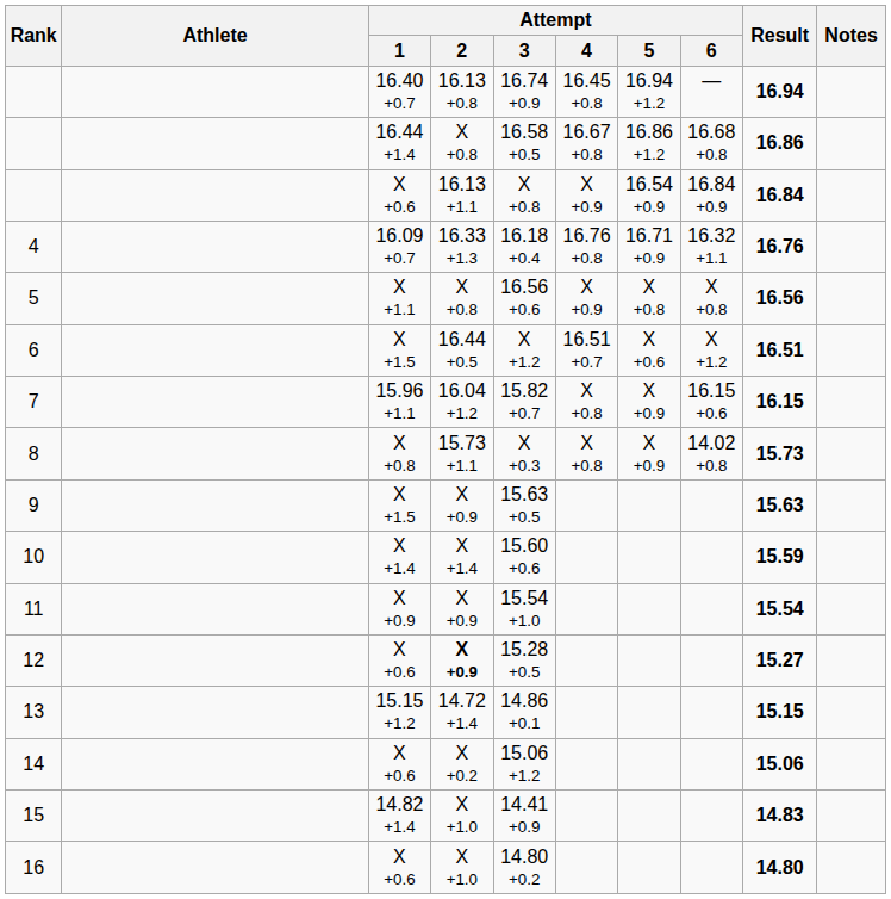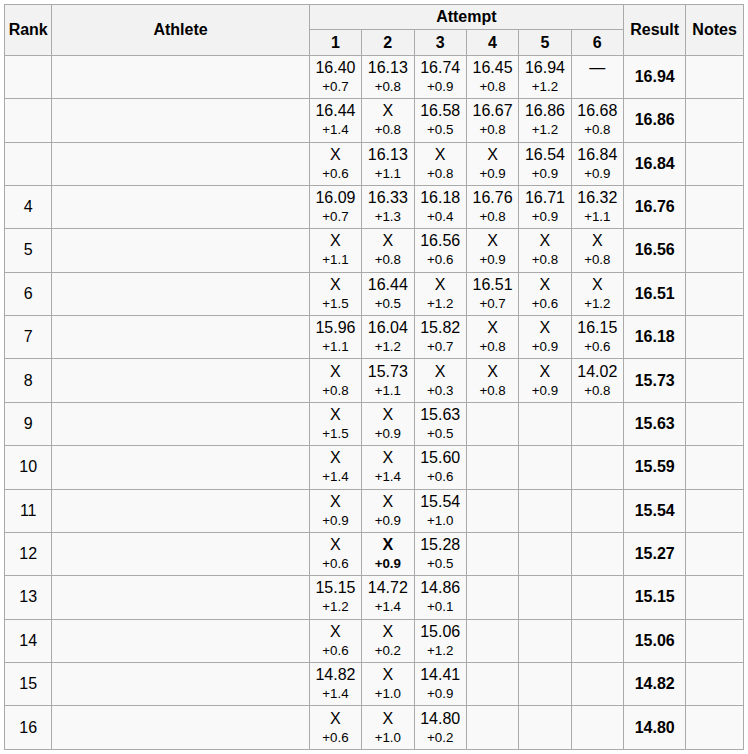 <table class="wikitable" style="text-align:center">
 <tr>
 <th rowspan=2 width=40>Rank</th>
 <th rowspan=2 width=250>Athlete</th>
 <th colspan=6>Attempt</th>
 <th rowspan=2 width=55>Result</th>
 <th rowspan=2 width=50>Notes</th>
 </tr>
 <tr>
 <th width=45>1</th>
 <th width=45>2</th>
 <th width=45>3</th>
 <th width=45>4</th>
 <th width=45>5</th>
 <th width=45>6</th>
 </tr>
 <tr>
 <td></td>
 <td align=left></td>
 <td>16.40<br><small>+0.7</small></td>
 <td>16.13<br><small>+0.8</small></td>
 <td>16.74<br><small>+0.9</small></td>
 <td>16.45<br><small>+0.8</small></td>
 <td>16.94<br><small>+1.2</small></td>
 <td>—<br> </td>
 <td><strong>16.94</strong></td>
 <td></td>
 </tr>
 <tr>
 <td></td>
 <td align=left></td>
 <td>16.44<br><small>+1.4</small></td>
 <td>X<br><small>+0.8</small></td>
 <td>16.58<br><small>+0.5</small></td>
 <td>16.67<br><small>+0.8</small></td>
 <td>16.86<br><small>+1.2</small></td>
 <td>16.68<br><small>+0.8</small></td>
 <td><strong>16.86</strong></td>
 <td></td>
 </tr>
 <tr>
 <td></td>
 <td align=left></td>
 <td>X<br><small>+0.6</small></td>
 <td>16.13<br><small>+1.1</small></td>
 <td>X<br><small>+0.8</small></td>
 <td>X<br><small>+0.9</small></td>
 <td>16.54<br><small>+0.9</small></td>
 <td>16.84<br><small>+0.9</small></td>
 <td><strong>16.84</strong></td>
 <td></td>
 </tr>
 <tr>
 <td>4</td>
 <td align=left></td>
 <td>16.09<br><small>+0.7</small></td>
 <td>16.33<br><small>+1.3</small></td>
 <td>16.18<br><small>+0.4</small></td>
 <td>16.76<br><small>+0.8</small></td>
 <td>16.71<br><small>+0.9</small></td>
 <td>16.32<br><small>+1.1</small></td>
 <td><strong>16.76</strong></td>
 <td></td>
 </tr>
 <tr>
 <td>5</td>
 <td align=left></td>
 <td>X<br><small>+1.1</small></td>
 <td>X<br><small>+0.8</small></td>
 <td>16.56<br><small>+0.6</small></td>
 <td>X<br><small>+0.9</small></td>
 <td>X<br><small>+0.8</small></td>
 <td>X<br><small>+0.8</small></td>
 <td><strong>16.56</strong></td>
 <td></td>
 </tr>
 <tr>
 <td>6</td>
 <td align=left></td>
 <td>X<br><small>+1.5</small></td>
 <td>16.44<br><small>+0.5</small></td>
 <td>X<br><small>+1.2</small></td>
 <td>16.51<br><small>+0.7</small></td>
 <td>X<br><small>+0.6</small></td>
 <td>X<br><small>+1.2</small></td>
 <td><strong>16.51</strong></td>
 <td></td>
 </tr>
 <tr>
 <td>7</td>
 <td align=left></td>
 <td>15.96<br><small>+1.1</small></td>
 <td>16.04<br><small>+1.2</small></td>
 <td>15.82<br><small>+0.7</small></td>
 <td>X<br><small>+0.8</small></td>
 <td>X<br><small>+0.9</small></td>
 <td>16.15<br><small>+0.6</small></td>
-<td><strong>16.15</strong></td>
+<td><strong>16.18</strong></td>
 <td></td>
 </tr>
 <tr>
 <td>8</td>
 <td align=left></td>
 <td>X<br><small>+0.8</small></td>
 <td>15.73<br><small>+1.1</small></td>
 <td>X<br><small>+0.3</small></td>
 <td>X<br><small>+0.8</small></td>
 <td>X<br><small>+0.9</small></td>
 <td>14.02<br><small>+0.8</small></td>
 <td><strong>15.73</strong></td>
 <td></td>
 </tr>
 <tr>
 <td>9</td>
 <td align=left></td>
 <td>X<br><small>+1.5</small></td>
 <td>X<br><small>+0.9</small></td>
 <td>15.63<br><small>+0.5</small></td>
 <td></td>
 <td></td>
 <td></td>
 <td><strong>15.63</strong></td>
 <td></td>
 </tr>
 <tr>
 <td>10</td>
 <td align=left></td>
 <td>X<br><small>+1.4</small></td>
 <td>X<br><small>+1.4</small></td>
 <td>15.60<br><small>+0.6</small></td>
 <td></td>
 <td></td>
 <td></td>
 <td><strong>15.59</strong></td>
 <td></td>
 </tr>
 <tr>
 <td>11</td>
 <td align=left></td>
 <td>X<br><small>+0.9</small></td>
 <td>X<br><small>+0.9</small></td>
 <td>15.54<br><small>+1.0</small></td>
 <td></td>
 <td></td>
 <td></td>
 <td><strong>15.54</strong></td>
 <td></td>
 </tr>
 <tr>
 <td>12</td>
 <td align=left></td>
 <td>X<br><small>+0.6</small></td>
 <td><strong>X<br><small>+0.9</small></strong></td>
 <td>15.28<br><small>+0.5</small></td>
 <td></td>
 <td></td>
 <td></td>
 <td><strong>15.27</strong></td>
 <td></td>
 </tr>
 <tr>
 <td>13</td>
 <td align=left></td>
 <td>15.15<br><small>+1.2</small></td>
 <td>14.72<br><small>+1.4</small></td>
 <td>14.86<br><small>+0.1</small></td>
 <td></td>
 <td></td>
 <td></td>
 <td><strong>15.15</strong></td>
 <td></td>
 </tr>
 <tr>
 <td>14</td>
 <td align=left></td>
 <td>X<br><small>+0.6</small></td>
 <td>X<br><small>+0.2</small></td>
 <td>15.06<br><small>+1.2</small></td>
 <td></td>
 <td></td>
 <td></td>
 <td><strong>15.06</strong></td>
 <td></td>
 </tr>
 <tr>
 <td>15</td>
 <td align=left></td>
 <td>14.82<br><small>+1.4</small></td>
 <td>X<br><small>+1.0</small></td>
 <td>14.41<br><small>+0.9</small></td>
 <td></td>
 <td></td>
 <td></td>
-<td><strong>14.83</strong></td>
+<td><strong>14.82</strong></td>
 <td></td>
 </tr>
 <tr>
 <td>16</td>
 <td align=left></td>
 <td>X<br><small>+0.6</small></td>
 <td>X<br><small>+1.0</small></td>
 <td>14.80<br><small>+0.2</small></td>
 <td></td>
 <td></td>
 <td></td>
 <td><strong>14.80</strong></td>
 <td></td>
 </tr>
 </table>
